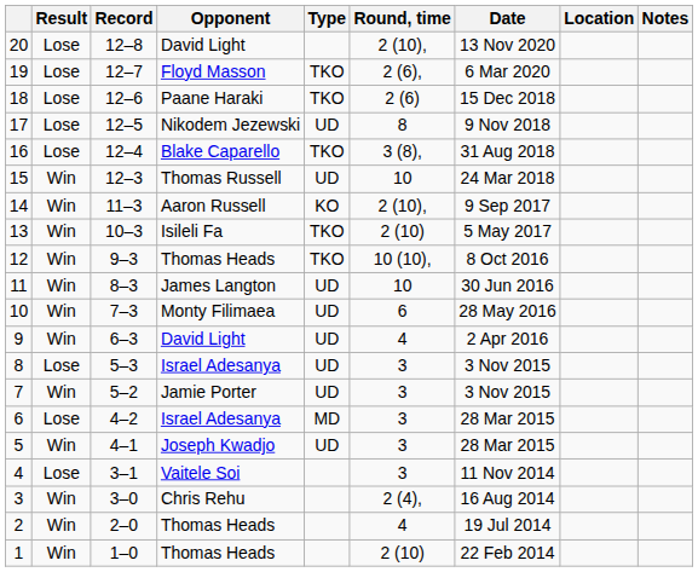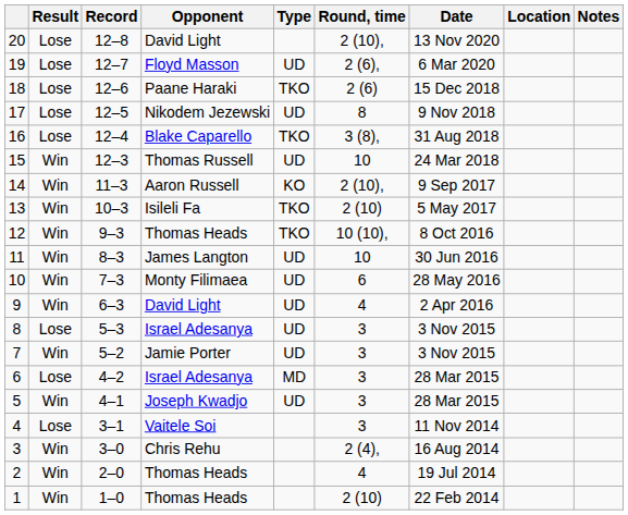 <table class="wikitable" style="text-align:center">
 <tr>
 <th></th>
 <th>Result</th>
 <th>Record</th>
 <th>Opponent</th>
 <th>Type</th>
 <th>Round, time</th>
 <th>Date</th>
 <th>Location</th>
 <th>Notes</th>
 </tr>
 <tr>
 <td>20</td>
 <td>Lose</td>
 <td>12–8</td>
 <td style="text-align:left;">David Light</td>
 <td></td>
 <td>2 (10), </td>
 <td>13 Nov 2020</td>
 <td style="text-align:left;"></td>
 <td style="text-align:left;"></td>
 </tr>
 <tr>
 <td>19</td>
 <td>Lose</td>
 <td>12–7</td>
 <td style="text-align:left;"><a href='#'>Floyd Masson</a></td>
-<td>TKO</td>
+<td>UD</td>
 <td>2 (6), </td>
 <td>6 Mar 2020</td>
 <td style="text-align:left;"></td>
 <td></td>
 </tr>
 <tr>
 <td>18</td>
 <td>Lose</td>
 <td>12–6</td>
 <td style="text-align:left;">Paane Haraki</td>
 <td>TKO</td>
 <td>2 (6)</td>
 <td>15 Dec 2018</td>
 <td style="text-align:left;"></td>
 <td></td>
 </tr>
 <tr>
 <td>17</td>
 <td>Lose</td>
 <td>12–5</td>
 <td style="text-align:left;">Nikodem Jezewski</td>
 <td>UD</td>
 <td>8</td>
 <td>9 Nov 2018</td>
 <td style="text-align:left;"></td>
 <td style="text-align:left;"></td>
 </tr>
 <tr>
 <td>16</td>
 <td>Lose</td>
 <td>12–4</td>
 <td style="text-align:left;"><a href='#'>Blake Caparello</a></td>
 <td>TKO</td>
 <td>3 (8), </td>
 <td>31 Aug 2018</td>
 <td style="text-align:left;"></td>
 <td style="text-align:left;"></td>
 </tr>
 <tr>
 <td>15</td>
 <td>Win</td>
 <td>12–3</td>
 <td style="text-align:left;">Thomas Russell</td>
 <td>UD</td>
 <td>10</td>
 <td>24 Mar 2018</td>
 <td style="text-align:left;"></td>
 <td style="text-align:left;"></td>
 </tr>
 <tr>
 <td>14</td>
 <td>Win</td>
 <td>11–3</td>
 <td style="text-align:left;">Aaron Russell</td>
 <td>KO</td>
 <td>2 (10), </td>
 <td>9 Sep 2017</td>
 <td style="text-align:left;"></td>
 <td style="text-align:left;"></td>
 </tr>
 <tr>
 <td>13</td>
 <td>Win</td>
 <td>10–3</td>
 <td style="text-align:left;">Isileli Fa</td>
 <td>TKO</td>
 <td>2 (10)</td>
 <td>5 May 2017</td>
 <td style="text-align:left;"></td>
 <td style="text-align:left;"></td>
 </tr>
 <tr>
 <td>12</td>
 <td>Win</td>
 <td>9–3</td>
 <td style="text-align:left;">Thomas Heads</td>
 <td>TKO</td>
 <td>10 (10), </td>
 <td>8 Oct 2016</td>
 <td style="text-align:left;"></td>
 <td style="text-align:left;"></td>
 </tr>
 <tr>
 <td>11</td>
 <td>Win</td>
 <td>8–3</td>
 <td style="text-align:left;">James Langton</td>
 <td>UD</td>
 <td>10</td>
 <td>30 Jun 2016</td>
 <td style="text-align:left;"></td>
 <td style="text-align:left;"></td>
 </tr>
 <tr>
 <td>10</td>
 <td>Win</td>
 <td>7–3</td>
 <td style="text-align:left;">Monty Filimaea</td>
 <td>UD</td>
 <td>6</td>
 <td>28 May 2016</td>
 <td style="text-align:left;"></td>
 <td style="text-align:left;"></td>
 </tr>
 <tr>
 <td>9</td>
 <td>Win</td>
 <td>6–3</td>
 <td style="text-align:left;"><a href='#'>David Light</a></td>
 <td>UD</td>
 <td>4</td>
 <td>2 Apr 2016</td>
 <td style="text-align:left;"></td>
 <td></td>
 </tr>
 <tr>
 <td>8</td>
 <td>Lose</td>
 <td>5–3</td>
 <td style="text-align:left;"><a href='#'>Israel Adesanya</a></td>
 <td>UD</td>
 <td>3</td>
 <td>3 Nov 2015</td>
 <td style="text-align:left;"></td>
 <td style="text-align:left;"></td>
 </tr>
 <tr>
 <td>7</td>
 <td>Win</td>
 <td>5–2</td>
 <td style="text-align:left;">Jamie Porter</td>
 <td>UD</td>
 <td>3</td>
 <td>3 Nov 2015</td>
 <td style="text-align:left;"></td>
 <td style="text-align:left;"></td>
 </tr>
 <tr>
 <td>6</td>
 <td>Lose</td>
 <td>4–2</td>
 <td style="text-align:left;"><a href='#'>Israel Adesanya</a></td>
 <td>MD</td>
 <td>3</td>
 <td>28 Mar 2015</td>
 <td style="text-align:left;"></td>
 <td style="text-align:left;"></td>
 </tr>
 <tr>
 <td>5</td>
 <td>Win</td>
 <td>4–1</td>
 <td style="text-align:left;"><a href='#'>Joseph Kwadjo</a></td>
 <td>UD</td>
 <td>3</td>
 <td>28 Mar 2015</td>
 <td style="text-align:left;"></td>
 <td style="text-align:left;"></td>
 </tr>
 <tr>
 <td>4</td>
 <td>Lose</td>
 <td>3–1</td>
 <td style="text-align:left;"><a href='#'>Vaitele Soi</a></td>
 <td></td>
 <td>3</td>
 <td>11 Nov 2014</td>
 <td style="text-align:left;"></td>
 <td style="text-align:left;"></td>
 </tr>
 <tr>
 <td>3</td>
 <td>Win</td>
 <td>3–0</td>
 <td style="text-align:left;">Chris Rehu</td>
 <td></td>
 <td>2 (4), </td>
 <td>16 Aug 2014</td>
 <td style="text-align:left;"></td>
 <td></td>
 </tr>
 <tr>
 <td>2</td>
 <td>Win</td>
 <td>2–0</td>
 <td style="text-align:left;">Thomas Heads</td>
 <td></td>
 <td>4</td>
 <td>19 Jul 2014</td>
 <td style="text-align:left;"></td>
 <td></td>
 </tr>
 <tr>
 <td>1</td>
 <td>Win</td>
 <td>1–0</td>
 <td style="text-align:left;">Thomas Heads</td>
 <td></td>
 <td>2 (10)</td>
 <td>22 Feb 2014</td>
 <td style="text-align:left;"></td>
 <td></td>
 </tr>
 </table>
